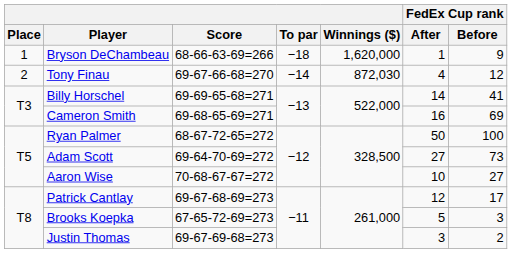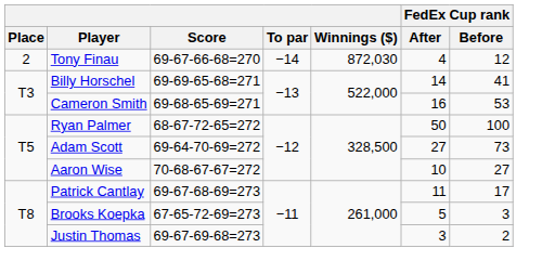 <table class=wikitable>
 <tr>
 <th colspan=5></th>
 <th colspan=2>FedEx Cup rank</th>
 </tr>
 <tr>
 <th>Place</th>
 <th>Player</th>
 <th>Score</th>
 <th>To par</th>
 <th>Winnings ($)</th>
 <th>After</th>
 <th>Before</th>
-</tr>
-<tr>
-<td align=center>1</td>
-<td> <a href='#'>Bryson DeChambeau</a></td>
-<td>68-66-63-69=266</td>
-<td align=center>−18</td>
-<td align=right>1,620,000</td>
-<td align=right>1</td>
-<td align=right>9</td>
 </tr>
 <tr>
 <td align=center>2</td>
 <td> <a href='#'>Tony Finau</a></td>
 <td>69-67-66-68=270</td>
 <td align=center>−14</td>
 <td align=right>872,030</td>
 <td align=right>4</td>
 <td align=right>12</td>
 </tr>
 <tr>
 <td rowspan=2 align=center>T3</td>
 <td> <a href='#'>Billy Horschel</a></td>
 <td>69-69-65-68=271</td>
 <td rowspan=2 align=center>−13</td>
 <td rowspan=2 align=right>522,000</td>
 <td align=right>14</td>
 <td align=right>41</td>
 </tr>
 <tr>
 <td> <a href='#'>Cameron Smith</a></td>
 <td>69-68-65-69=271</td>
 <td align=right>16</td>
-<td align=right>69</td>
+<td align=right>53</td>
 </tr>
 <tr>
 <td rowspan=3 align=center>T5</td>
 <td> <a href='#'>Ryan Palmer</a></td>
 <td>68-67-72-65=272</td>
 <td rowspan=3 align=center>−12</td>
 <td rowspan=3 align=right>328,500</td>
 <td align=right>50</td>
 <td align=right>100</td>
 </tr>
 <tr>
 <td> <a href='#'>Adam Scott</a></td>
 <td>69-64-70-69=272</td>
 <td align=right>27</td>
 <td align=right>73</td>
 </tr>
 <tr>
 <td> <a href='#'>Aaron Wise</a></td>
 <td>70-68-67-67=272</td>
 <td align=right>10</td>
 <td align=right>27</td>
 </tr>
 <tr>
 <td rowspan=3 align=center>T8</td>
 <td> <a href='#'>Patrick Cantlay</a></td>
 <td>69-67-68-69=273</td>
 <td rowspan=3 align=center>−11</td>
 <td rowspan=3 align=right>261,000</td>
-<td align=right>12</td>
+<td align=right>11</td>
 <td align=right>17</td>
 </tr>
 <tr>
 <td> <a href='#'>Brooks Koepka</a></td>
 <td>67-65-72-69=273</td>
 <td align=right>5</td>
 <td align=right>3</td>
 </tr>
 <tr>
 <td> <a href='#'>Justin Thomas</a></td>
 <td>69-67-69-68=273</td>
 <td align=right>3</td>
 <td align=right>2</td>
 </tr>
 </table>
